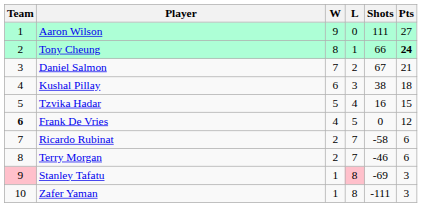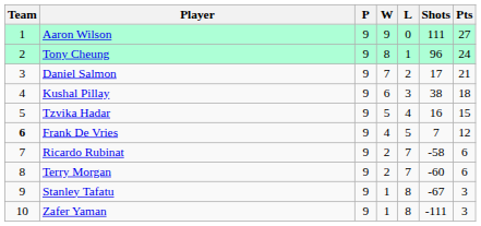 <table class="wikitable" style="font-size: 100%">
 <tr>
 <th width=20>Team</th>
 <th width=400>Player</th>
+<th width=20>P</th>
 <th width=20>W</th>
 <th width=20>L</th>
 <th width=20>Shots</th>
 <th width=20>Pts</th>
 </tr>
 <tr align=center  style="background: #ADFFD6;">
 <td>1</td>
 <td align="left"> <a href='#'>Aaron Wilson</a></td>
 <td>9</td>
+<td>9</td>
 <td>0</td>
 <td>111</td>
 <td>27</td>
 </tr>
 <tr align=center  style="background: #ADFFD6;">
 <td>2</td>
 <td align="left"> <a href='#'>Tony Cheung</a></td>
+<td>9</td>
 <td>8</td>
 <td>1</td>
-<td>66</td>
-<td><strong>24</strong></td>
+<td>96</td>
+<td>24</td>
 </tr>
 <tr align=center>
 <td>3</td>
 <td align="left"> <a href='#'>Daniel Salmon</a></td>
+<td>9</td>
 <td>7</td>
 <td>2</td>
-<td>67</td>
+<td>17</td>
 <td>21</td>
 </tr>
 <tr align=center>
 <td>4</td>
 <td align="left"> <a href='#'>Kushal Pillay</a></td>
+<td>9</td>
 <td>6</td>
 <td>3</td>
 <td>38</td>
 <td>18</td>
 </tr>
 <tr align=center>
 <td>5</td>
 <td align="left"> <a href='#'>Tzvika Hadar</a></td>
+<td>9</td>
 <td>5</td>
 <td>4</td>
 <td>16</td>
 <td>15</td>
 </tr>
 <tr align=center>
 <td><strong>6</strong></td>
 <td align="left"> <a href='#'>Frank De Vries</a></td>
+<td>9</td>
 <td>4</td>
 <td>5</td>
-<td>0</td>
+<td>7</td>
 <td>12</td>
 </tr>
 <tr align=center>
 <td>7</td>
 <td align="left"> <a href='#'>Ricardo Rubinat</a></td>
+<td>9</td>
 <td>2</td>
 <td>7</td>
 <td>-58</td>
 <td>6</td>
 </tr>
 <tr align=center>
 <td>8</td>
 <td align="left"> <a href='#'>Terry Morgan</a></td>
+<td>9</td>
 <td>2</td>
 <td>7</td>
-<td>-46</td>
+<td>-60</td>
 <td>6</td>
 </tr>
 <tr align=center>
-<td style="background: pink;">9</td>
+<td>9</td>
 <td align="left"> <a href='#'>Stanley Tafatu</a></td>
+<td>9</td>
 <td>1</td>
-<td style="background: pink;">8</td>
-<td>-69</td>
+<td>8</td>
+<td>-67</td>
 <td>3</td>
 </tr>
 <tr align=center>
 <td>10</td>
 <td align="left"> <a href='#'>Zafer Yaman</a></td>
+<td>9</td>
 <td>1</td>
 <td>8</td>
 <td>-111</td>
 <td>3</td>
 </tr>
 </table>
